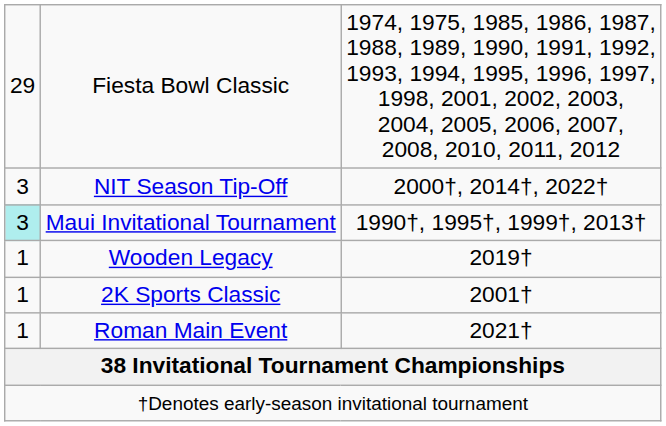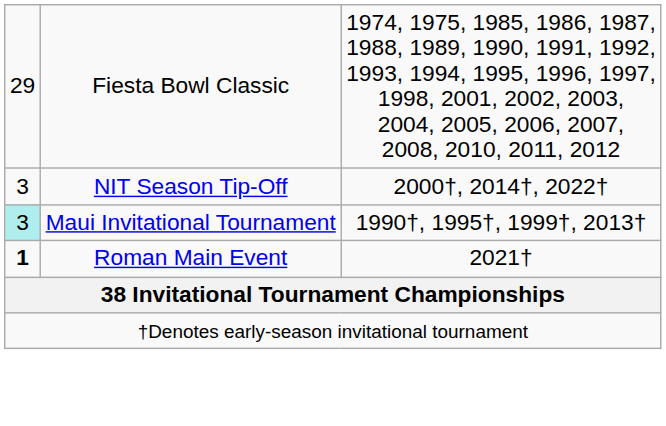 <table class="wikitable">
 <tr style="text-align:center">
 <td>29</td>
 <td>Fiesta Bowl Classic</td>
 <td>1974, 1975, 1985, 1986, 1987,<br> 1988, 1989, 1990, 1991, 1992,<br> 1993, 1994, 1995, 1996, 1997,<br> 1998, 2001, 2002, 2003,<br> 2004, 2005, 2006, 2007,<br> 2008, 2010, 2011, 2012</td>
 </tr>
 <tr style="text-align:center">
 <td>3</td>
 <td><a href='#'>NIT Season Tip-Off</a></td>
 <td>2000†, 2014†, 2022†</td>
 </tr>
 <tr style="text-align:center">
 <td style="background: paleturquoise;">3</td>
 <td><a href='#'>Maui Invitational Tournament</a></td>
 <td>1990†, 1995†, 1999†, 2013†</td>
 </tr>
 <tr style="text-align:center">
-<td>1</td>
-<td><a href='#'>Wooden Legacy</a></td>
-<td>2019†</td>
-</tr>
-<tr style="text-align:center">
-<td>1</td>
-<td><a href='#'>2K Sports Classic</a></td>
-<td>2001†</td>
-</tr>
-<tr style="text-align:center">
-<td>1</td>
+<td><strong>1</strong></td>
 <td><a href='#'>Roman Main Event</a></td>
 <td>2021†</td>
 </tr>
 <tr style="text-align:center">
 <th colspan=3 style=>38 Invitational Tournament Championships</th>
 </tr>
 <tr style="text-align:center">
 <td colspan=3><small>†Denotes early-season invitational tournament</small></td>
 </tr>
 </table>
